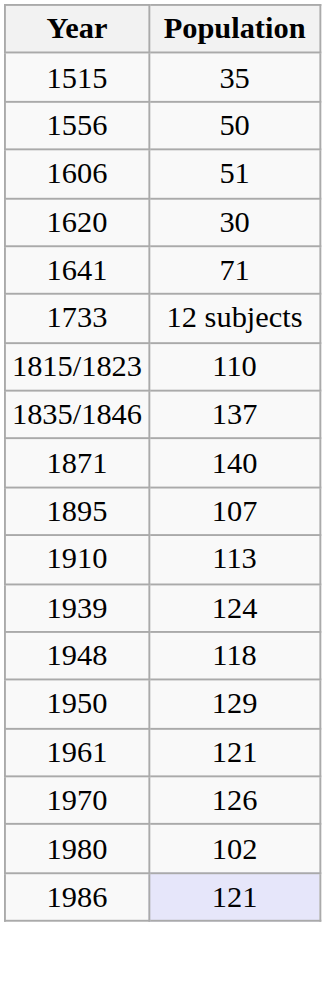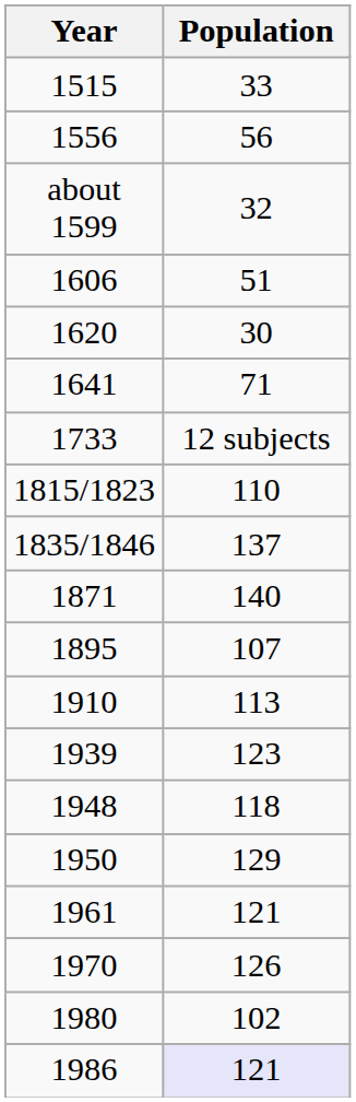 <table class="wikitable" width="100">
 <tr>
 <th> Year </th>
 <th> Population </th>
 </tr>
 <tr align="center">
 <td>1515</td>
-<td>35</td>
+<td>33</td>
 </tr>
 <tr align="center">
 <td>1556</td>
-<td>50</td>
+<td>56</td>
+</tr>
+<tr align="center">
+<td>about 1599</td>
+<td>32</td>
 </tr>
 <tr align="center">
 <td>1606</td>
 <td>51</td>
 </tr>
 <tr align="center">
 <td>1620</td>
 <td>30</td>
 </tr>
 <tr align="center">
 <td>1641</td>
 <td>71</td>
 </tr>
 <tr align="center">
 <td>1733</td>
 <td>12 subjects</td>
 </tr>
 <tr align="center">
 <td>1815/1823</td>
 <td>110</td>
 </tr>
 <tr align="center">
 <td>1835/1846</td>
 <td>137</td>
 </tr>
 <tr align="center">
 <td>1871</td>
 <td>140</td>
 </tr>
 <tr align="center">
 <td>1895</td>
 <td>107</td>
 </tr>
 <tr align="center">
 <td>1910</td>
 <td>113</td>
 </tr>
 <tr align="center">
 <td>1939</td>
-<td>124</td>
+<td>123</td>
 </tr>
 <tr align="center">
 <td>1948</td>
 <td>118</td>
 </tr>
 <tr align="center">
 <td>1950</td>
 <td>129</td>
 </tr>
 <tr align="center">
 <td>1961</td>
 <td>121</td>
 </tr>
 <tr align="center">
 <td>1970</td>
 <td>126</td>
 </tr>
 <tr align="center">
 <td>1980</td>
 <td>102</td>
 </tr>
 <tr align="center">
 <td>1986</td>
 <td style="background: lavender;">121</td>
 </tr>
 </table>
